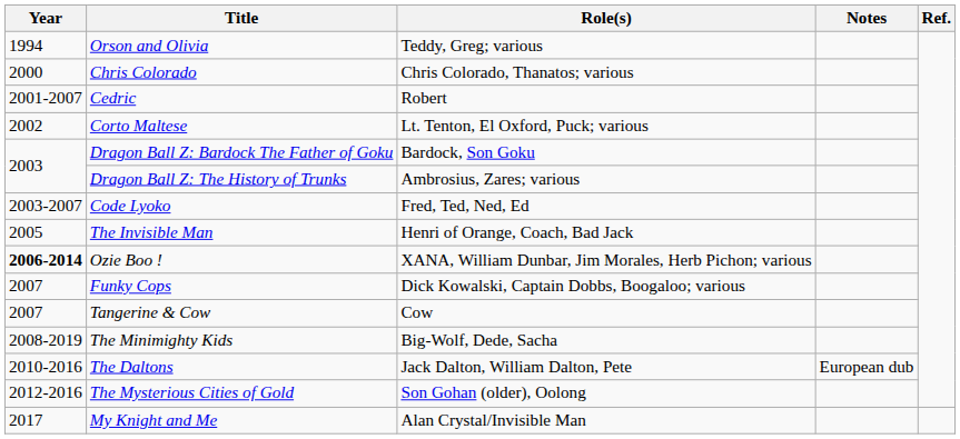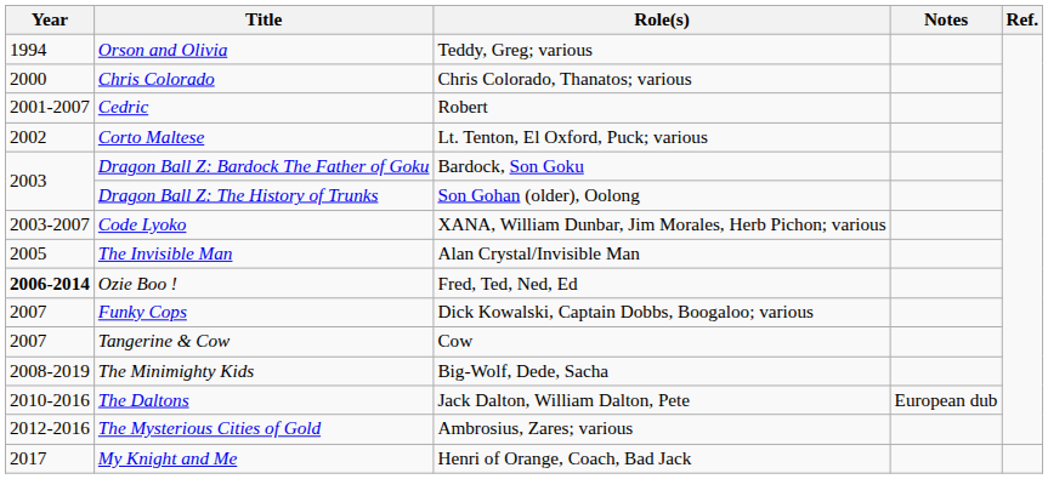 <table class="wikitable">
 <tr>
 <th>Year</th>
 <th>Title</th>
 <th>Role(s)</th>
 <th>Notes</th>
 <th>Ref.</th>
 </tr>
 <tr>
 <td>1994</td>
 <td><em><a href='#'>Orson and Olivia</a></em></td>
 <td>Teddy, Greg; various</td>
 <td></td>
 <td rowspan="14"></td>
 </tr>
 <tr>
 <td>2000</td>
 <td><em><a href='#'>Chris Colorado</a></em></td>
 <td>Chris Colorado, Thanatos; various</td>
 <td></td>
 </tr>
 <tr>
 <td>2001-2007</td>
 <td><em><a href='#'>Cedric</a></em></td>
 <td>Robert</td>
 <td></td>
 </tr>
 <tr>
 <td>2002</td>
 <td><em><a href='#'>Corto Maltese</a></em></td>
 <td>Lt. Tenton, El Oxford, Puck; various</td>
 <td></td>
 </tr>
 <tr>
 <td rowspan="2">2003</td>
 <td><em><a href='#'>Dragon Ball Z: Bardock The Father of Goku</a></em></td>
 <td>Bardock, <a href='#'>Son Goku</a></td>
 <td></td>
 </tr>
 <tr>
 <td><em><a href='#'>Dragon Ball Z: The History of Trunks</a></em></td>
-<td>Ambrosius, Zares; various</td>
+<td><a href='#'>Son Gohan</a> (older), Oolong</td>
 <td></td>
 </tr>
 <tr>
 <td>2003-2007</td>
 <td><em><a href='#'>Code Lyoko</a></em></td>
-<td>Fred, Ted, Ned, Ed</td>
+<td>XANA, William Dunbar, Jim Morales, Herb Pichon; various</td>
 <td></td>
 </tr>
 <tr>
 <td>2005</td>
 <td><em><a href='#'>The Invisible Man</a></em></td>
-<td>Henri of Orange, Coach, Bad Jack</td>
+<td>Alan Crystal/Invisible Man</td>
 <td></td>
 </tr>
 <tr>
 <td><strong>2006-2014</strong></td>
 <td><em>Ozie Boo !</em></td>
-<td>XANA, William Dunbar, Jim Morales, Herb Pichon; various</td>
+<td>Fred, Ted, Ned, Ed</td>
 <td></td>
 </tr>
 <tr>
 <td>2007</td>
 <td><em><a href='#'>Funky Cops</a></em></td>
 <td>Dick Kowalski, Captain Dobbs, Boogaloo; various</td>
 <td></td>
 </tr>
 <tr>
 <td>2007</td>
 <td><em>Tangerine & Cow</em></td>
 <td>Cow</td>
 <td></td>
 </tr>
 <tr>
 <td>2008-2019</td>
 <td><em>The Minimighty Kids</em></td>
 <td>Big-Wolf, Dede, Sacha</td>
 <td></td>
 </tr>
 <tr>
 <td>2010-2016</td>
 <td><em><a href='#'>The Daltons</a></em></td>
 <td>Jack Dalton, William Dalton, Pete</td>
 <td>European dub</td>
 </tr>
 <tr>
 <td>2012-2016</td>
 <td><em><a href='#'>The Mysterious Cities of Gold</a></em></td>
-<td><a href='#'>Son Gohan</a> (older), Oolong</td>
+<td>Ambrosius, Zares; various</td>
 <td></td>
 </tr>
 <tr>
 <td>2017</td>
 <td><em><a href='#'>My Knight and Me</a></em></td>
-<td>Alan Crystal/Invisible Man</td>
+<td>Henri of Orange, Coach, Bad Jack</td>
 <td></td>
 </tr>
 </table>
